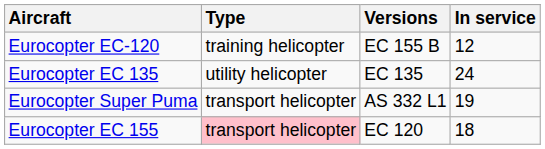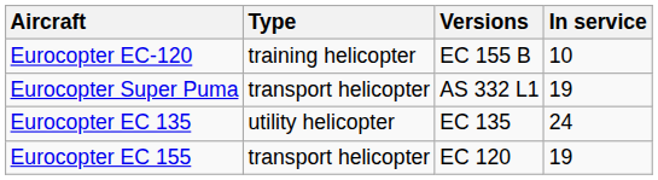 <table class="wikitable">
 <tr>
 <th style="text-align: left;">Aircraft</th>
 <th style="text-align: left;">Type</th>
 <th style="text-align: left;">Versions</th>
 <th style="text-align: left;">In service</th>
 </tr>
 <tr>
 <td><a href='#'>Eurocopter EC-120</a></td>
 <td>training helicopter</td>
 <td>EC 155 B</td>
-<td>12</td>
+<td>10</td>
+</tr>
+<tr>
+<td><a href='#'>Eurocopter Super Puma</a></td>
+<td>transport helicopter</td>
+<td>AS 332 L1</td>
+<td>19</td>
 </tr>
 <tr>
 <td><a href='#'>Eurocopter EC 135</a></td>
 <td>utility helicopter</td>
 <td>EC 135</td>
 <td>24</td>
 </tr>
 <tr>
-<td><a href='#'>Eurocopter Super Puma</a></td>
+<td><a href='#'>Eurocopter EC 155</a></td>
 <td>transport helicopter</td>
-<td>AS 332 L1</td>
+<td>EC 120</td>
 <td>19</td>
 </tr>
-<tr>
-<td><a href='#'>Eurocopter EC 155</a></td>
-<td style="background: pink;">transport helicopter</td>
-<td>EC 120</td>
-<td>18</td>
-</tr>
 </table>
